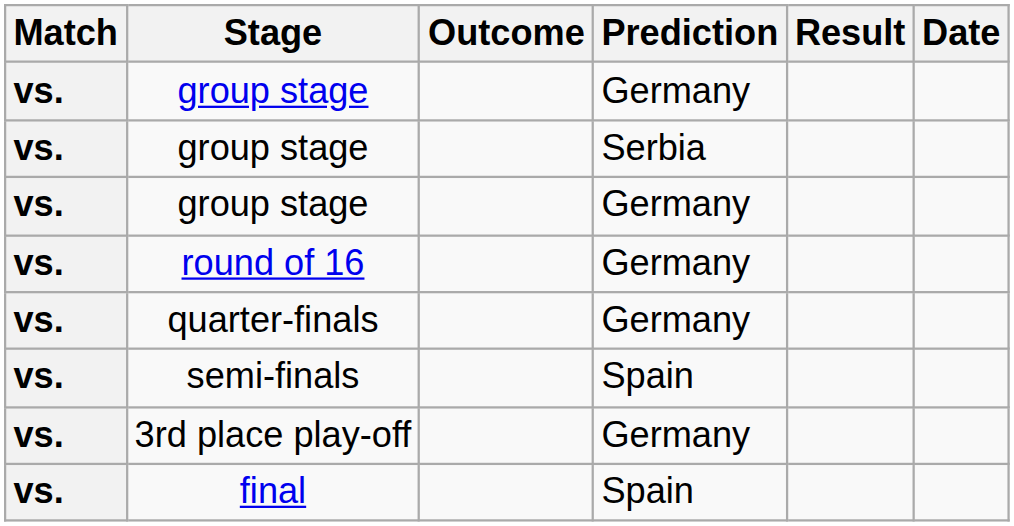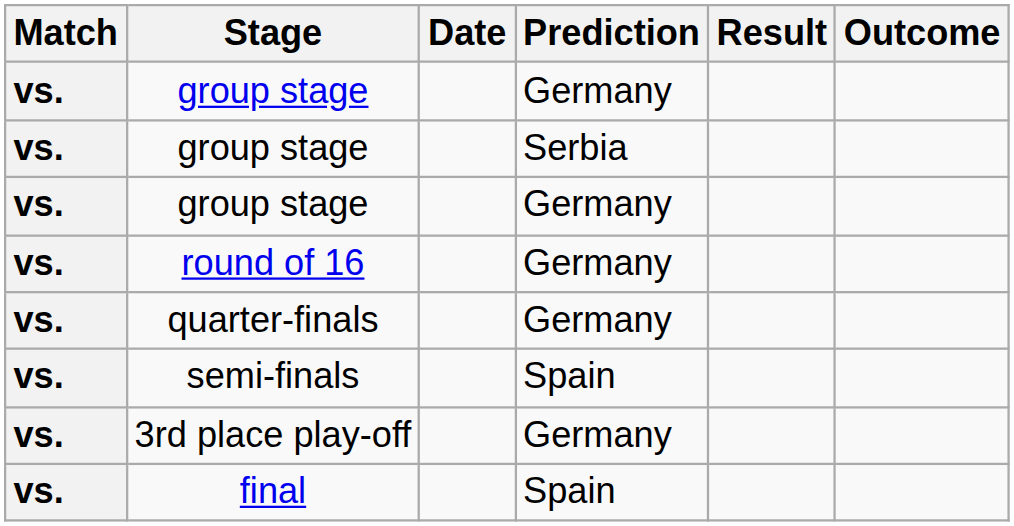 <table class="wikitable sortable" style="text-align: center">
 <tr>
 <th scope="col">Match</th>
 <th scope="col">Stage</th>
-<th scope="col">Outcome</th>
+<th scope="col">Date</th>
 <th scope="col">Prediction</th>
 <th scope="col">Result</th>
-<th scope="col">Date</th>
+<th scope="col">Outcome</th>
 </tr>
 <tr>
 <th scope="row" style="text-align: left;"> vs. </th>
 <td><a href='#'>group stage</a></td>
-<td></td>
+<td align="right"></td>
 <td align="left">Germany</td>
 <td></td>
-<td align="right"></td>
+<td></td>
 </tr>
 <tr>
 <th scope="row" style="text-align: left;"> vs. </th>
 <td>group stage</td>
-<td></td>
+<td align="right"></td>
 <td align="left">Serbia</td>
 <td></td>
-<td align="right"></td>
+<td></td>
 </tr>
 <tr>
 <th scope="row" style="text-align: left;"> vs. </th>
 <td>group stage</td>
-<td></td>
+<td align="right"></td>
 <td align="left">Germany</td>
 <td></td>
-<td align="right"></td>
+<td></td>
 </tr>
 <tr>
 <th scope="row" style="text-align: left;"> vs. </th>
 <td><a href='#'>round of 16</a></td>
-<td></td>
+<td align="right"></td>
 <td align="left">Germany</td>
 <td></td>
-<td align="right"></td>
+<td></td>
 </tr>
 <tr>
 <th scope="row" style="text-align: left;"> vs. </th>
 <td>quarter-finals</td>
-<td></td>
+<td align="right"></td>
 <td align="left">Germany</td>
 <td></td>
-<td align="right"></td>
+<td></td>
 </tr>
 <tr>
 <th scope="row" style="text-align: left;"> vs. </th>
 <td>semi-finals</td>
-<td></td>
+<td align="right"></td>
 <td align="left">Spain</td>
 <td></td>
-<td align="right"></td>
+<td></td>
 </tr>
 <tr>
 <th scope="row" style="text-align: left;"> vs. </th>
 <td>3rd place play-off</td>
-<td></td>
+<td align="right"></td>
 <td align="left">Germany</td>
 <td></td>
-<td align="right"></td>
+<td></td>
 </tr>
 <tr>
 <th scope="row" style="text-align: left;"> vs. </th>
 <td><a href='#'>final</a></td>
-<td></td>
+<td align="right"></td>
 <td align="left">Spain</td>
 <td></td>
-<td align="right"></td>
+<td></td>
 </tr>
 </table>
